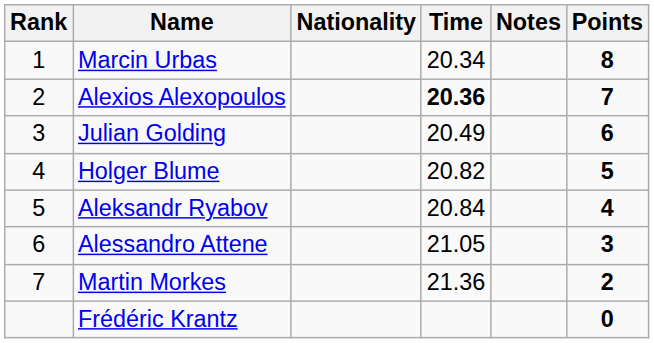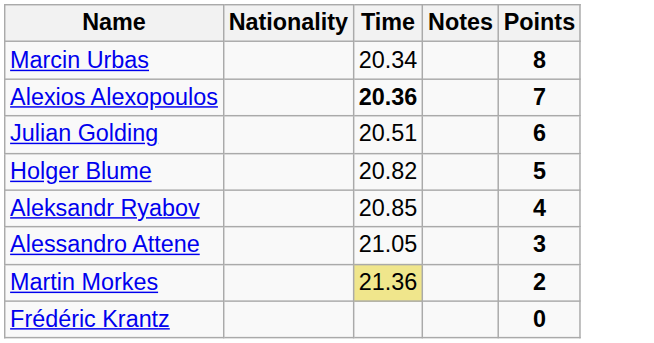 <table class="wikitable sortable" style="text-align:center">
 <tr>
-<th>Rank</th>
 <th>Name</th>
 <th>Nationality</th>
 <th>Time</th>
 <th>Notes</th>
 <th>Points</th>
 </tr>
 <tr>
-<td>1</td>
 <td align=left><a href='#'>Marcin Urbas</a></td>
 <td align=left></td>
 <td>20.34</td>
 <td></td>
 <td><strong>8</strong></td>
 </tr>
 <tr>
-<td>2</td>
 <td align=left><a href='#'>Alexios Alexopoulos</a></td>
 <td align=left></td>
 <td><strong>20.36</strong></td>
 <td></td>
 <td><strong>7</strong></td>
 </tr>
 <tr>
-<td>3</td>
 <td align=left><a href='#'>Julian Golding</a></td>
 <td align=left></td>
-<td>20.49</td>
+<td>20.51</td>
 <td></td>
 <td><strong>6</strong></td>
 </tr>
 <tr>
-<td>4</td>
 <td align=left><a href='#'>Holger Blume</a></td>
 <td align=left></td>
 <td>20.82</td>
 <td></td>
 <td><strong>5</strong></td>
 </tr>
 <tr>
-<td>5</td>
 <td align=left><a href='#'>Aleksandr Ryabov</a></td>
 <td align=left></td>
-<td>20.84</td>
+<td>20.85</td>
 <td></td>
 <td><strong>4</strong></td>
 </tr>
 <tr>
-<td>6</td>
 <td align=left><a href='#'>Alessandro Attene</a></td>
 <td align=left></td>
 <td>21.05</td>
 <td></td>
 <td><strong>3</strong></td>
 </tr>
 <tr>
-<td>7</td>
 <td align=left><a href='#'>Martin Morkes</a></td>
 <td align=left></td>
-<td>21.36</td>
+<td style="background: khaki;">21.36</td>
 <td></td>
 <td><strong>2</strong></td>
 </tr>
 <tr>
-<td></td>
 <td align=left><a href='#'>Frédéric Krantz</a></td>
 <td align=left></td>
 <td></td>
 <td></td>
 <td><strong>0</strong></td>
 </tr>
 </table>
